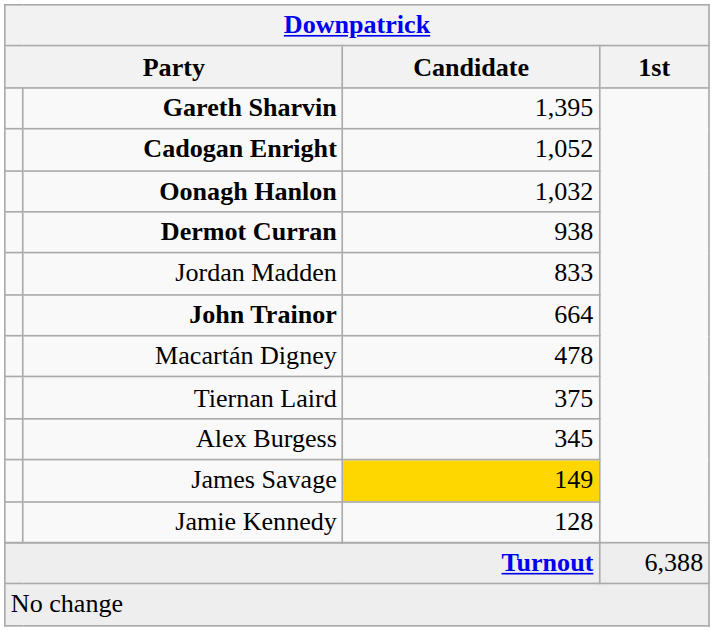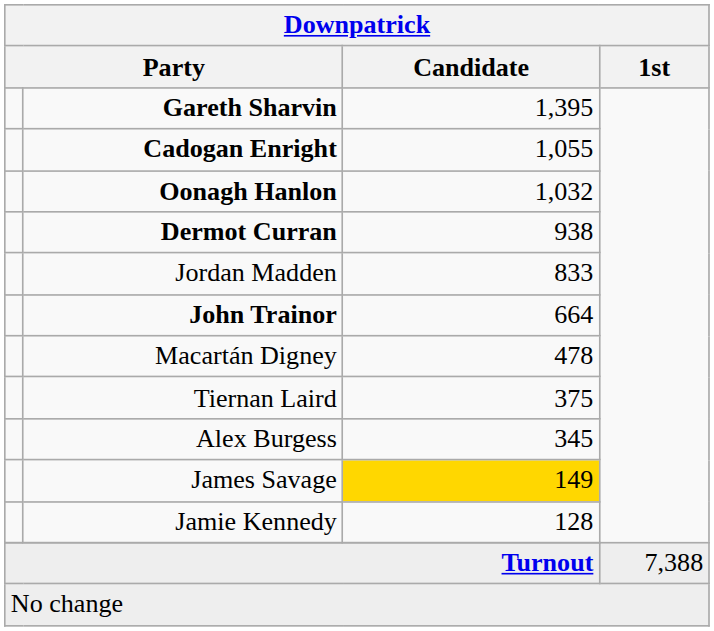 <table class="wikitable">
 <tr>
 <th colspan="4" align="center"><a href='#'>Downpatrick</a></th>
 </tr>
 <tr>
 <th colspan="2" align="center" width=200>Party</th>
 <th width=150>Candidate</th>
 <th width=60>1st </th>
 </tr>
 <tr>
 <td></td>
 <td align="right"><strong>Gareth Sharvin</strong></td>
 <td align="right">1,395</td>
 </tr>
 <tr>
 <td></td>
 <td align="right"><strong>Cadogan Enright</strong></td>
-<td align="right">1,052</td>
+<td align="right">1,055</td>
 </tr>
 <tr>
 <td></td>
 <td align="right"><strong>Oonagh Hanlon</strong></td>
 <td align="right">1,032</td>
 </tr>
 <tr>
 <td></td>
 <td align="right"><strong>Dermot Curran</strong></td>
 <td align="right">938</td>
 </tr>
 <tr>
 <td></td>
 <td align="right">Jordan Madden</td>
 <td align="right">833</td>
 </tr>
 <tr>
 <td></td>
 <td align="right"><strong>John Trainor</strong></td>
 <td align="right">664</td>
 </tr>
 <tr>
 <td></td>
 <td align="right">Macartán Digney</td>
 <td align="right">478</td>
 </tr>
 <tr>
 <td></td>
 <td align="right">Tiernan Laird</td>
 <td align="right">375</td>
 </tr>
 <tr>
 <td></td>
 <td align="right">Alex Burgess</td>
 <td align="right">345</td>
 </tr>
 <tr>
 <td></td>
 <td align="right">James Savage</td>
 <td align="right" style="background: gold;">149</td>
 </tr>
 <tr>
 <td></td>
 <td align="right">Jamie Kennedy</td>
 <td align="right">128</td>
 </tr>
 <tr>
 </tr>
 <tr bgcolor="EEEEEE">
 <td colspan=3 align="right"><strong><a href='#'>Turnout</a></strong></td>
-<td align="right">6,388</td>
+<td align="right">7,388</td>
 </tr>
 <tr bgcolor="EEEEEE">
 <td colspan=4 bgcolor="EEEEEE">No change</td>
 </tr>
 </table>
